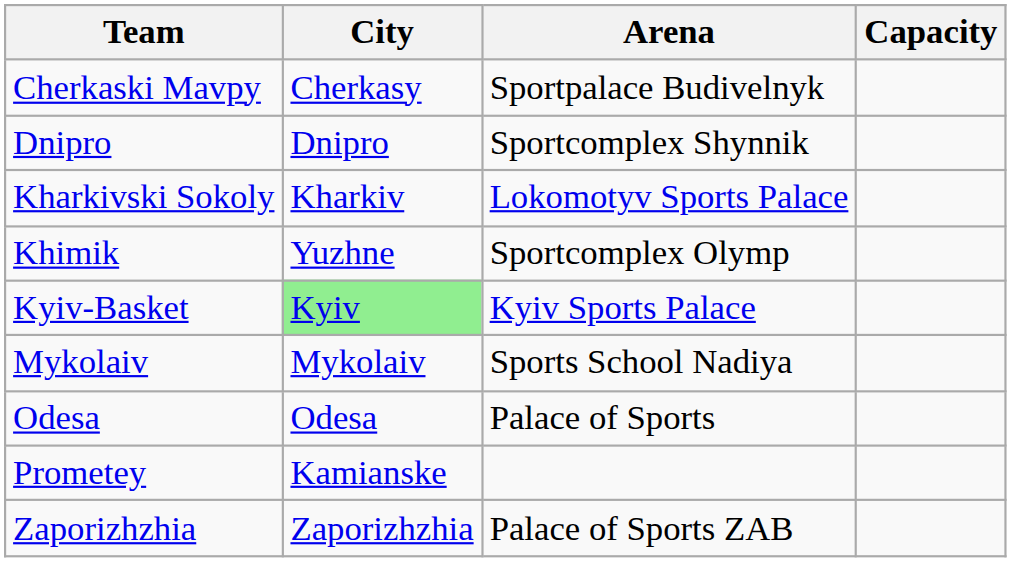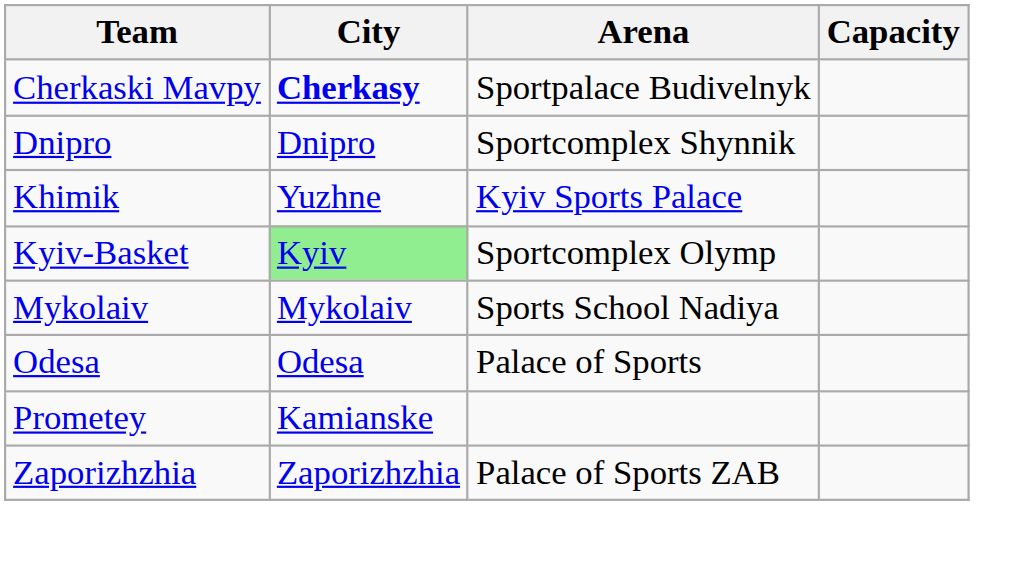 <table class="wikitable sortable">
 <tr>
 <th>Team</th>
 <th>City</th>
 <th>Arena</th>
 <th>Capacity</th>
 </tr>
 <tr>
 <td><a href='#'>Cherkaski Mavpy</a></td>
-<td><a href='#'>Cherkasy</a></td>
+<td><strong><a href='#'>Cherkasy</a></strong></td>
 <td>Sportpalace Budivelnyk</td>
 <td align=center></td>
 </tr>
 <tr>
 <td><a href='#'>Dnipro</a></td>
 <td><a href='#'>Dnipro</a></td>
 <td>Sportcomplex Shynnik</td>
 <td align=center></td>
 </tr>
 <tr>
-<td><a href='#'>Kharkivski Sokoly</a></td>
-<td><a href='#'>Kharkiv</a></td>
-<td><a href='#'>Lokomotyv Sports Palace</a></td>
-<td align=center></td>
-</tr>
-<tr>
 <td><a href='#'>Khimik</a></td>
 <td><a href='#'>Yuzhne</a></td>
-<td>Sportcomplex Olymp</td>
+<td><a href='#'>Kyiv Sports Palace</a></td>
 <td align=center></td>
 </tr>
 <tr>
 <td><a href='#'>Kyiv-Basket</a></td>
 <td style="background: lightgreen;"><a href='#'>Kyiv</a></td>
-<td><a href='#'>Kyiv Sports Palace</a></td>
+<td>Sportcomplex Olymp</td>
 <td align=center></td>
 </tr>
 <tr>
 <td><a href='#'>Mykolaiv</a></td>
 <td><a href='#'>Mykolaiv</a></td>
 <td>Sports School Nadiya</td>
 <td align=center></td>
 </tr>
 <tr>
 <td><a href='#'>Odesa</a></td>
 <td><a href='#'>Odesa</a></td>
 <td>Palace of Sports</td>
 <td align=center></td>
 </tr>
 <tr>
 <td><a href='#'>Prometey</a></td>
 <td><a href='#'>Kamianske</a></td>
 <td></td>
 <td align=center></td>
 </tr>
 <tr>
 <td><a href='#'>Zaporizhzhia</a></td>
 <td><a href='#'>Zaporizhzhia</a></td>
 <td>Palace of Sports ZAB</td>
 <td align=center></td>
 </tr>
 </table>
